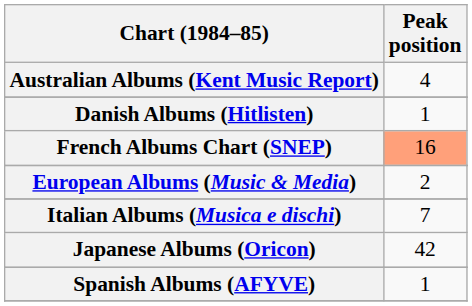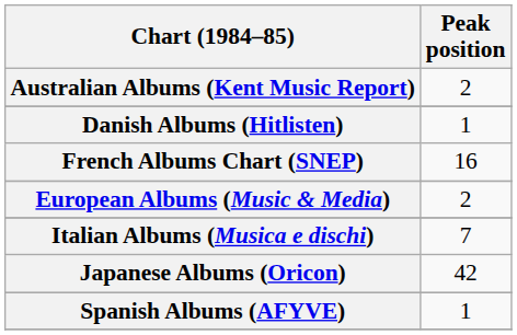 <table class="wikitable sortable plainrowheaders" style="text-align:center">
 <tr>
 <th scope="col">Chart (1984–85)</th>
 <th scope="col">Peak<br>position</th>
 </tr>
 <tr>
 <th scope="row">Australian Albums (<a href='#'>Kent Music Report</a>)</th>
-<td>4</td>
+<td>2</td>
 </tr>
 <tr>
 </tr>
 <tr>
 </tr>
 <tr>
 <th scope="row">Danish Albums (<a href='#'>Hitlisten</a>)</th>
 <td>1</td>
 </tr>
 <tr>
 <th scope="row">French Albums Chart (<a href='#'>SNEP</a>)</th>
-<td style="background: lightsalmon;">16</td>
+<td>16</td>
 </tr>
 <tr>
 </tr>
 <tr>
 <th scope="row"><a href='#'>European Albums</a> (<em><a href='#'>Music & Media</a></em>)</th>
 <td>2</td>
 </tr>
 <tr>
 </tr>
 <tr>
 <th scope="row">Italian Albums (<em><a href='#'>Musica e dischi</a></em>)</th>
 <td>7</td>
 </tr>
 <tr>
 <th scope="row">Japanese Albums (<a href='#'>Oricon</a>)</th>
 <td>42</td>
 </tr>
 <tr>
 </tr>
 <tr>
 </tr>
 <tr>
 <th scope="row">Spanish Albums (<a href='#'>AFYVE</a>)</th>
 <td>1</td>
 </tr>
 <tr>
 </tr>
 <tr>
 </tr>
 <tr>
 </tr>
 <tr>
 </tr>
 </table>
